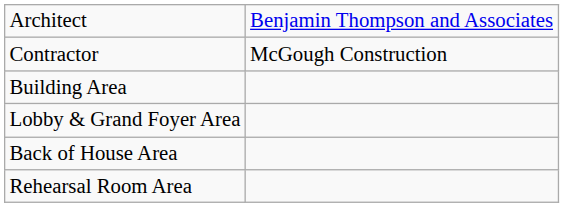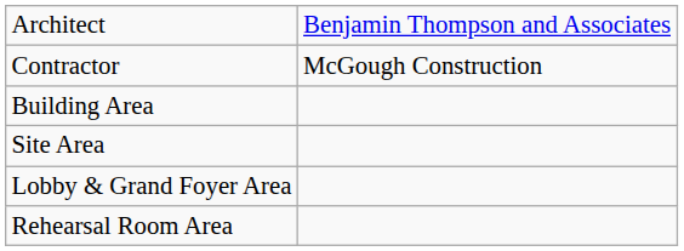 <table class="wikitable">
 <tr>
 <td>Architect</td>
 <td><a href='#'>Benjamin Thompson and Associates</a></td>
 </tr>
 <tr>
 <td>Contractor</td>
 <td>McGough Construction</td>
 </tr>
 <tr>
 <td>Building Area</td>
 <td></td>
 </tr>
 <tr>
-<td>Lobby & Grand Foyer Area</td>
+<td>Site Area</td>
 <td></td>
 </tr>
 <tr>
-<td>Back of House Area</td>
+<td>Lobby & Grand Foyer Area</td>
 <td></td>
 </tr>
 <tr>
 <td>Rehearsal Room Area</td>
 <td></td>
 </tr>
 </table>
